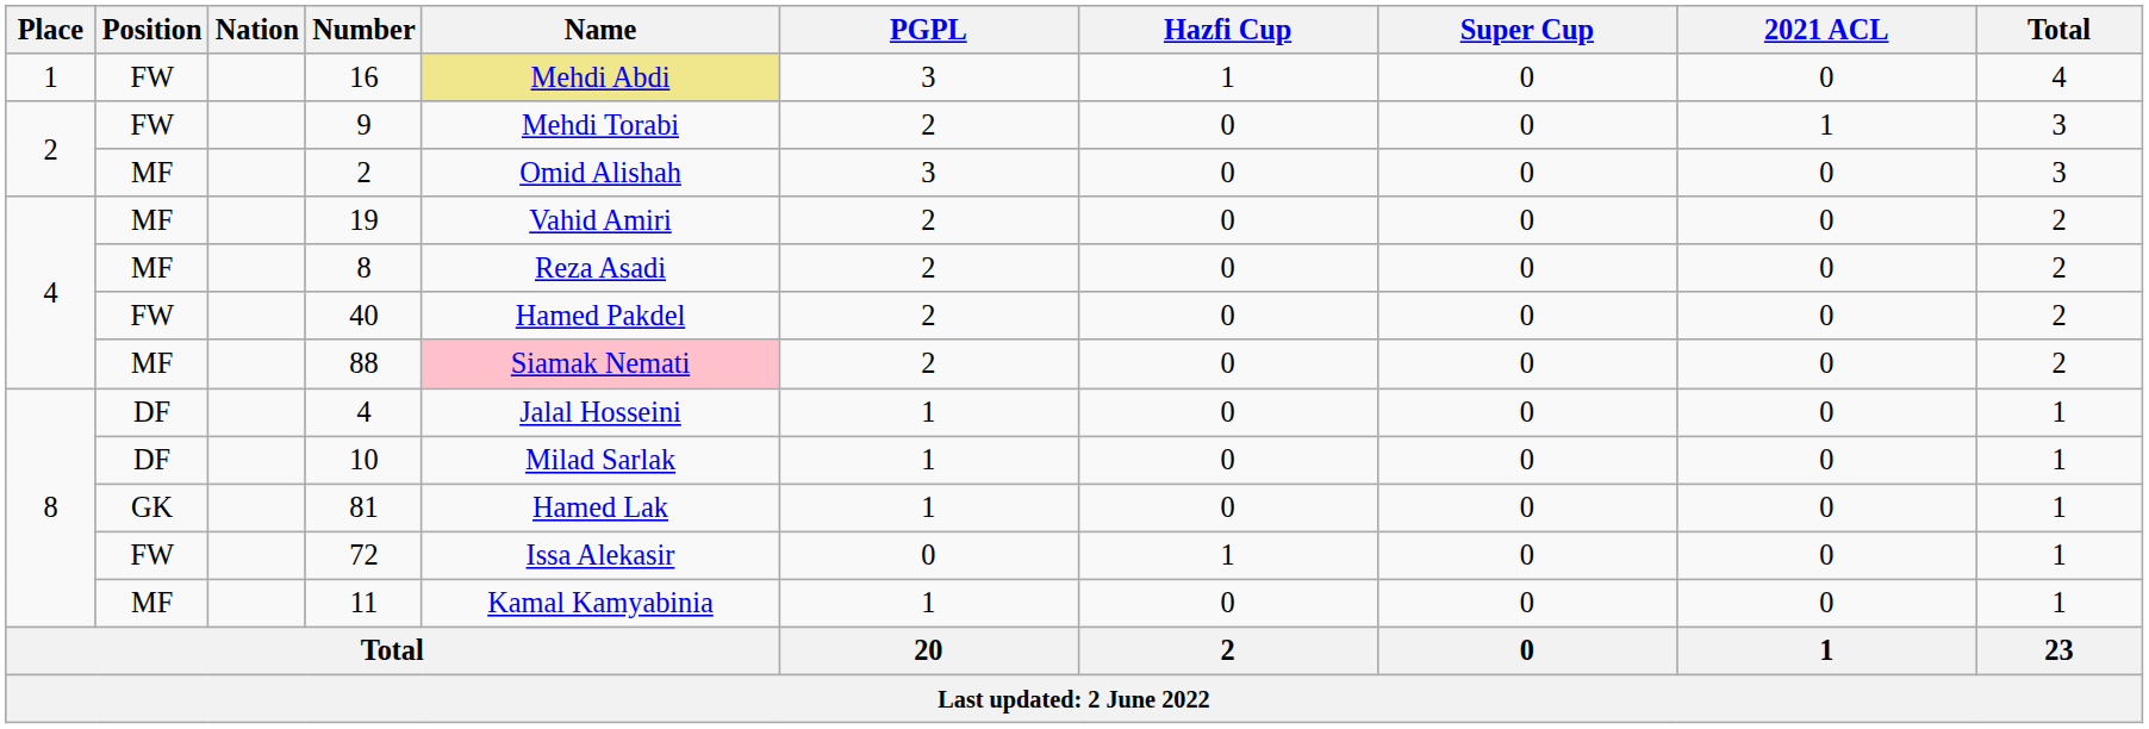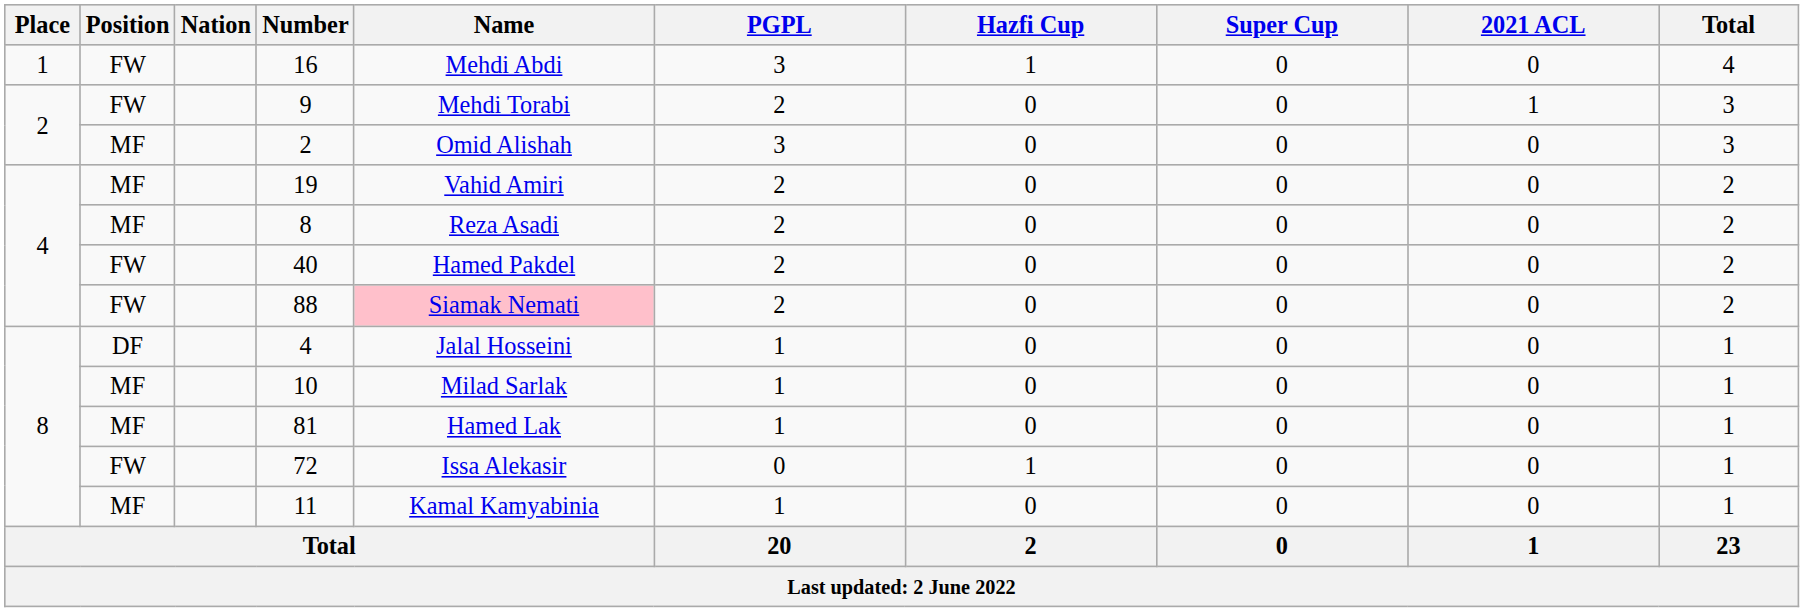 <table class="wikitable" style="font-size: 95%; text-align: center;">
 <tr>
 <th width=40>Place</th>
 <th width=40>Position</th>
 <th width=40>Nation</th>
 <th width=40>Number</th>
 <th width=180>Name</th>
 <th width=150><a href='#'>PGPL</a></th>
 <th width=150><a href='#'>Hazfi Cup</a></th>
 <th width=150><a href='#'>Super Cup</a></th>
 <th width=150><a href='#'>2021 ACL</a></th>
 <th width=80>Total</th>
 </tr>
 <tr>
 <td>1</td>
 <td>FW</td>
 <td></td>
 <td>16</td>
-<td style="background: khaki;"><a href='#'>Mehdi Abdi</a></td>
+<td><a href='#'>Mehdi Abdi</a></td>
 <td>3</td>
 <td>1</td>
 <td>0</td>
 <td>0</td>
 <td>4</td>
 </tr>
 <tr>
 <td rowspan="2">2</td>
 <td>FW</td>
 <td></td>
 <td>9</td>
 <td><a href='#'>Mehdi Torabi</a></td>
 <td>2</td>
 <td>0</td>
 <td>0</td>
 <td>1</td>
 <td>3</td>
 </tr>
 <tr>
 <td>MF</td>
 <td></td>
 <td>2</td>
 <td><a href='#'>Omid Alishah</a></td>
 <td>3</td>
 <td>0</td>
 <td>0</td>
 <td>0</td>
 <td>3</td>
 </tr>
 <tr>
 <td rowspan="4">4</td>
 <td>MF</td>
 <td></td>
 <td>19</td>
 <td><a href='#'>Vahid Amiri</a></td>
 <td>2</td>
 <td>0</td>
 <td>0</td>
 <td>0</td>
 <td>2</td>
 </tr>
 <tr>
 <td>MF</td>
 <td></td>
 <td>8</td>
 <td><a href='#'>Reza Asadi</a></td>
 <td>2</td>
 <td>0</td>
 <td>0</td>
 <td>0</td>
 <td>2</td>
 </tr>
 <tr>
 <td>FW</td>
 <td></td>
 <td>40</td>
 <td><a href='#'>Hamed Pakdel</a></td>
 <td>2</td>
 <td>0</td>
 <td>0</td>
 <td>0</td>
 <td>2</td>
 </tr>
 <tr>
-<td>MF</td>
+<td>FW</td>
 <td></td>
 <td>88</td>
 <td style="background: pink;"><a href='#'>Siamak Nemati</a></td>
 <td>2</td>
 <td>0</td>
 <td>0</td>
 <td>0</td>
 <td>2</td>
 </tr>
 <tr>
 <td rowspan="5">8</td>
 <td>DF</td>
 <td></td>
 <td>4</td>
 <td><a href='#'>Jalal Hosseini</a></td>
 <td>1</td>
 <td>0</td>
 <td>0</td>
 <td>0</td>
 <td>1</td>
 </tr>
 <tr>
-<td>DF</td>
+<td>MF</td>
 <td></td>
 <td>10</td>
 <td><a href='#'>Milad Sarlak</a></td>
 <td>1</td>
 <td>0</td>
 <td>0</td>
 <td>0</td>
 <td>1</td>
 </tr>
 <tr>
-<td>GK</td>
+<td>MF</td>
 <td></td>
 <td>81</td>
 <td><a href='#'>Hamed Lak</a></td>
 <td>1</td>
 <td>0</td>
 <td>0</td>
 <td>0</td>
 <td>1</td>
 </tr>
 <tr>
 <td>FW</td>
 <td></td>
 <td>72</td>
 <td><a href='#'>Issa Alekasir</a></td>
 <td>0</td>
 <td>1</td>
 <td>0</td>
 <td>0</td>
 <td>1</td>
 </tr>
 <tr>
 <td>MF</td>
 <td></td>
 <td>11</td>
 <td><a href='#'>Kamal Kamyabinia</a></td>
 <td>1</td>
 <td>0</td>
 <td>0</td>
 <td>0</td>
 <td>1</td>
 </tr>
 <tr>
 <th colspan="5">Total</th>
 <th>20</th>
 <th>2</th>
 <th>0</th>
 <th>1</th>
 <th><strong>23</strong></th>
 </tr>
 <tr style="text-align:left; background:#dcdcdc;">
 <th colspan="22"><small>Last updated: 2 June 2022</small></th>
 </tr>
 </table>
